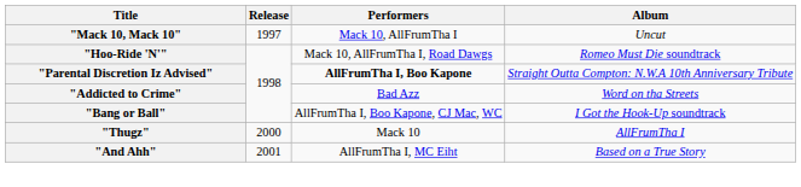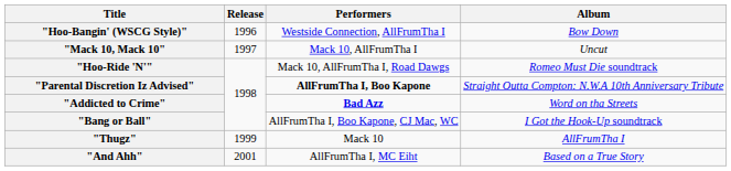 <table class="wikitable plainrowheaders" style="text-align:center;">
 <tr>
 <th scope="col" style="width:19em;">Title</th>
 <th scope="col">Release</th>
 <th scope="col">Performers</th>
 <th scope="col">Album</th>
+</tr>
+<tr>
+<th scope="row">"Hoo-Bangin' (WSCG Style)"</th>
+<td>1996</td>
+<td><a href='#'>Westside Connection</a>, <a href='#'>AllFrumTha I</a></td>
+<td><em><a href='#'>Bow Down</a></em></td>
 </tr>
 <tr>
 <th scope="row">"Mack 10, Mack 10"</th>
 <td>1997</td>
 <td><a href='#'>Mack 10</a>, AllFrumTha I</td>
 <td><em>Uncut</em></td>
 </tr>
 <tr>
 <th scope="row">"Hoo-Ride 'N'"</th>
 <td rowspan="4">1998</td>
 <td>Mack 10, AllFrumTha I, <a href='#'>Road Dawgs</a></td>
 <td><a href='#'><em>Romeo Must Die</em> soundtrack</a></td>
 </tr>
 <tr>
 <th scope="row">"Parental Discretion Iz Advised"</th>
 <td><strong>AllFrumTha I, Boo Kapone</strong></td>
 <td><em><a href='#'>Straight Outta Compton: N.W.A 10th Anniversary Tribute</a></em></td>
 </tr>
 <tr>
 <th scope="row">"Addicted to Crime"</th>
-<td><a href='#'>Bad Azz</a></td>
+<td><strong><a href='#'>Bad Azz</a></strong></td>
 <td><em><a href='#'>Word on tha Streets</a></em></td>
 </tr>
 <tr>
 <th scope="row">"Bang or Ball"</th>
 <td>AllFrumTha I, <a href='#'>Boo Kapone</a>, <a href='#'>CJ Mac</a>, <a href='#'>WC</a></td>
 <td><a href='#'><em>I Got the Hook-Up</em> soundtrack</a></td>
 </tr>
 <tr>
 <th scope="row">"Thugz"</th>
-<td>2000</td>
+<td>1999</td>
 <td>Mack 10</td>
 <td><em><a href='#'>AllFrumTha I</a></em></td>
 </tr>
 <tr>
 <th scope="row">"And Ahh"</th>
 <td>2001</td>
 <td>AllFrumTha I, <a href='#'>MC Eiht</a></td>
 <td><em><a href='#'>Based on a True Story</a></em></td>
 </tr>
 </table>
